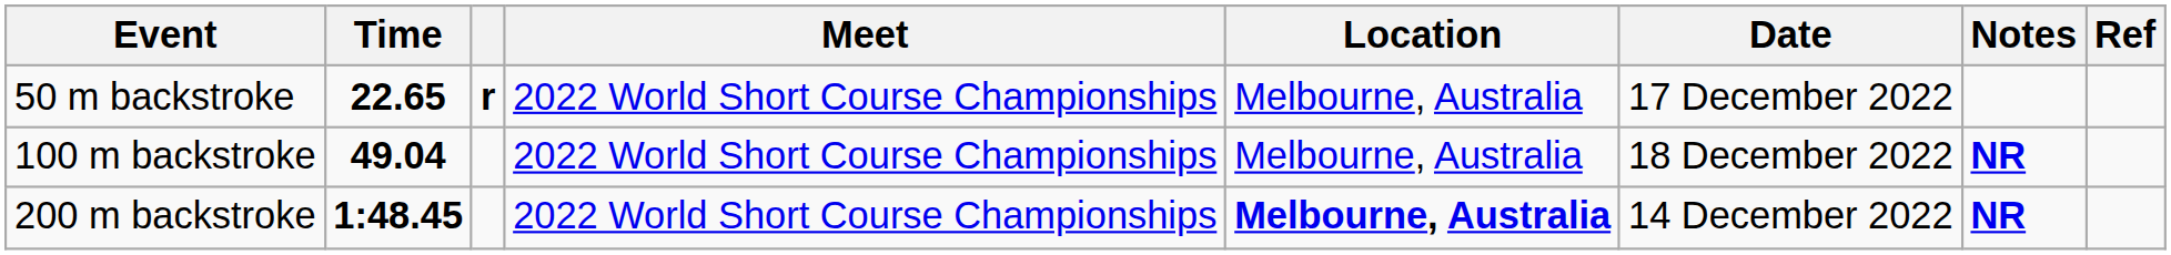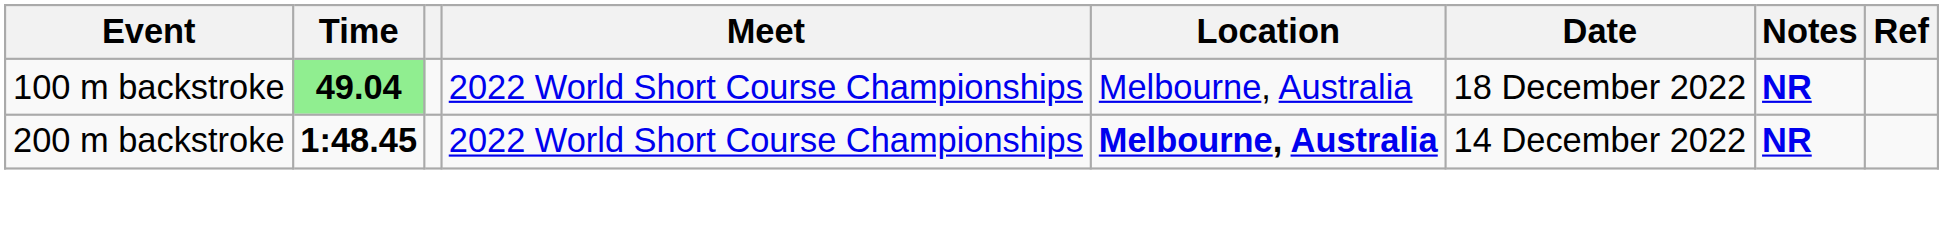 <table class="wikitable">
 <tr>
 <th>Event</th>
 <th>Time</th>
 <th></th>
 <th>Meet</th>
 <th>Location</th>
 <th>Date</th>
 <th>Notes</th>
 <th>Ref</th>
 </tr>
 <tr>
-<td>50 m backstroke</td>
-<td style="text-align:center;"><strong>22.65</strong></td>
-<td><strong>r</strong></td>
-<td><a href='#'>2022 World Short Course Championships</a></td>
-<td><a href='#'>Melbourne</a>, <a href='#'>Australia</a></td>
-<td>17 December 2022</td>
-<td></td>
-<td style="text-align:center;"></td>
-</tr>
-<tr>
 <td>100 m backstroke</td>
-<td style="text-align:center;"><strong>49.04</strong></td>
+<td style="background: lightgreen; text-align:center;"><strong>49.04</strong></td>
 <td></td>
 <td><a href='#'>2022 World Short Course Championships</a></td>
 <td><a href='#'>Melbourne</a>, <a href='#'>Australia</a></td>
 <td>18 December 2022</td>
 <td><strong><a href='#'>NR</a></strong></td>
 <td style="text-align:center;"></td>
 </tr>
 <tr>
 <td>200 m backstroke</td>
 <td style="text-align:center;"><strong>1:48.45</strong></td>
 <td></td>
 <td><a href='#'>2022 World Short Course Championships</a></td>
 <td><strong><a href='#'>Melbourne</a>, <a href='#'>Australia</a></strong></td>
 <td>14 December 2022</td>
 <td><strong><a href='#'>NR</a></strong></td>
 <td style="text-align:center;"></td>
 </tr>
 </table>
